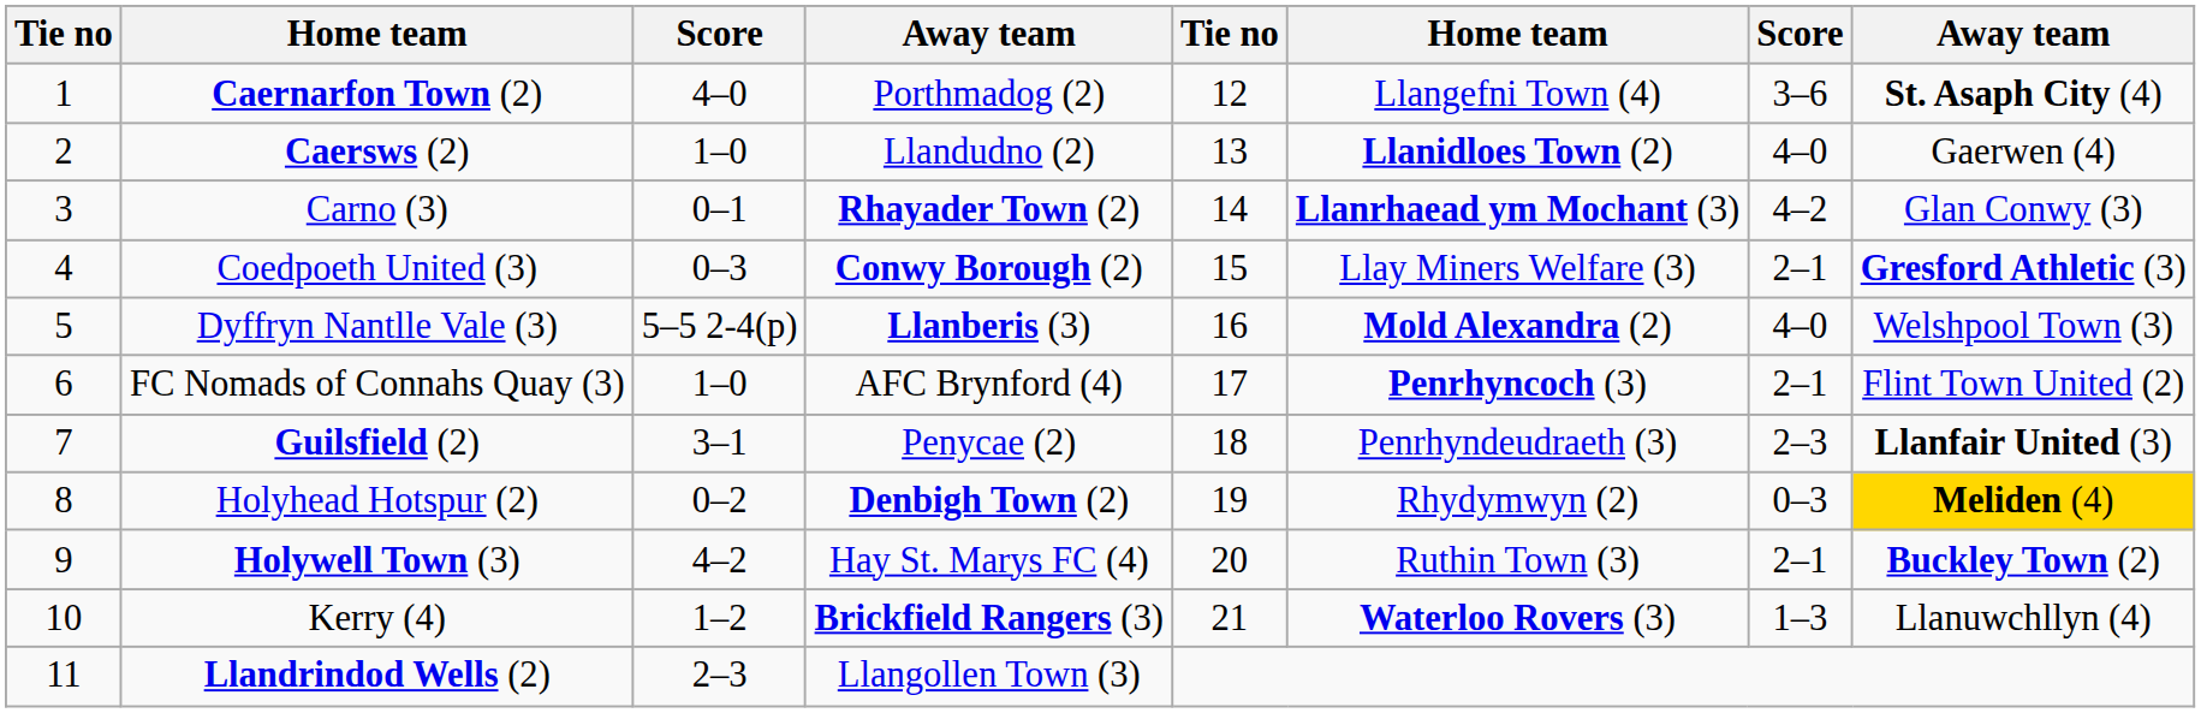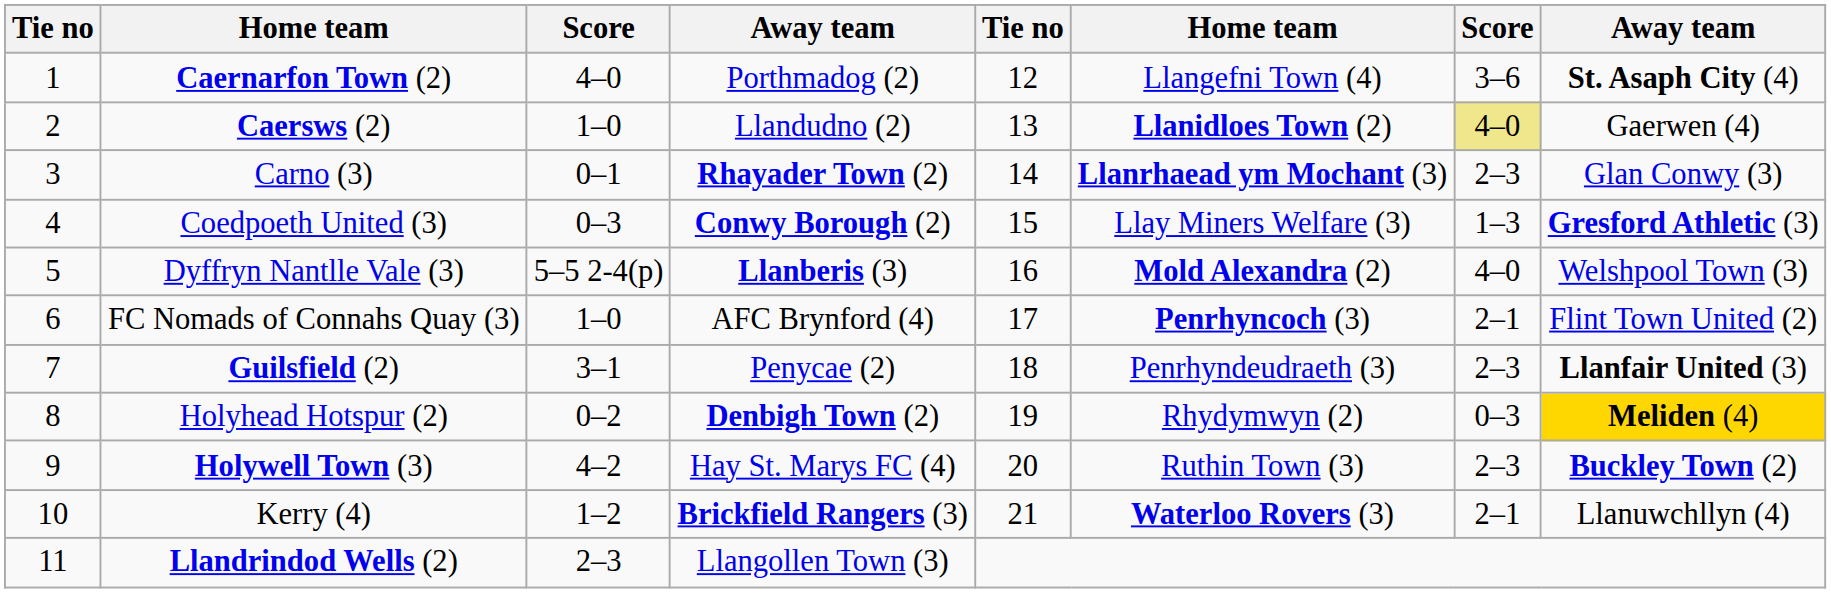 <table class="wikitable" style="text-align: center">
 <tr>
 <th>Tie no</th>
 <th>Home team</th>
 <th>Score</th>
 <th>Away team</th>
 <th>Tie no</th>
 <th>Home team</th>
 <th>Score</th>
 <th>Away team</th>
 </tr>
 <tr>
 <td>1</td>
 <td><strong><a href='#'>Caernarfon Town</a></strong> (2)</td>
 <td>4–0</td>
 <td><a href='#'>Porthmadog</a> (2)</td>
 <td>12</td>
 <td><a href='#'>Llangefni Town</a> (4)</td>
 <td>3–6</td>
 <td><strong>St. Asaph City</strong> (4)</td>
 </tr>
 <tr>
 <td>2</td>
 <td><strong><a href='#'>Caersws</a></strong> (2)</td>
 <td>1–0</td>
 <td><a href='#'>Llandudno</a> (2)</td>
 <td>13</td>
 <td><strong><a href='#'>Llanidloes Town</a></strong> (2)</td>
-<td>4–0</td>
+<td style="background: khaki;">4–0</td>
 <td>Gaerwen (4)</td>
 </tr>
 <tr>
 <td>3</td>
 <td><a href='#'>Carno</a> (3)</td>
 <td>0–1</td>
 <td><strong><a href='#'>Rhayader Town</a></strong> (2)</td>
 <td>14</td>
 <td><strong><a href='#'>Llanrhaead ym Mochant</a></strong> (3)</td>
-<td>4–2</td>
+<td>2–3</td>
 <td><a href='#'>Glan Conwy</a> (3)</td>
 </tr>
 <tr>
 <td>4</td>
 <td><a href='#'>Coedpoeth United</a> (3)</td>
 <td>0–3</td>
 <td><strong><a href='#'>Conwy Borough</a></strong> (2)</td>
 <td>15</td>
 <td><a href='#'>Llay Miners Welfare</a> (3)</td>
-<td>2–1</td>
+<td>1–3</td>
 <td><strong><a href='#'>Gresford Athletic</a></strong> (3)</td>
 </tr>
 <tr>
 <td>5</td>
 <td><a href='#'>Dyffryn Nantlle Vale</a> (3)</td>
 <td>5–5  2-4(p)</td>
 <td><strong><a href='#'>Llanberis</a></strong> (3)</td>
 <td>16</td>
 <td><strong><a href='#'>Mold Alexandra</a></strong> (2)</td>
 <td>4–0</td>
 <td><a href='#'>Welshpool Town</a> (3)</td>
 </tr>
 <tr>
 <td>6</td>
 <td>FC Nomads of Connahs Quay (3)</td>
 <td>1–0 </td>
 <td>AFC Brynford (4)</td>
 <td>17</td>
 <td><strong><a href='#'>Penrhyncoch</a></strong> (3)</td>
 <td>2–1</td>
 <td><a href='#'>Flint Town United</a> (2)</td>
 </tr>
 <tr>
 <td>7</td>
 <td><strong><a href='#'>Guilsfield</a></strong> (2)</td>
 <td>3–1</td>
 <td><a href='#'>Penycae</a> (2)</td>
 <td>18</td>
 <td><a href='#'>Penrhyndeudraeth</a> (3)</td>
 <td>2–3 </td>
 <td><strong>Llanfair United</strong> (3)</td>
 </tr>
 <tr>
 <td>8</td>
 <td><a href='#'>Holyhead Hotspur</a> (2)</td>
 <td>0–2</td>
 <td><strong><a href='#'>Denbigh Town</a></strong> (2)</td>
 <td>19</td>
 <td><a href='#'>Rhydymwyn</a> (2)</td>
 <td>0–3</td>
 <td style="background: gold;"><strong>Meliden</strong> (4)</td>
 </tr>
 <tr>
 <td>9</td>
 <td><strong><a href='#'>Holywell Town</a></strong> (3)</td>
 <td>4–2</td>
 <td><a href='#'>Hay St. Marys FC</a> (4)</td>
 <td>20</td>
 <td><a href='#'>Ruthin Town</a> (3)</td>
-<td>2–1</td>
+<td>2–3</td>
 <td><strong><a href='#'>Buckley Town</a></strong> (2)</td>
 </tr>
 <tr>
 <td>10</td>
 <td>Kerry (4)</td>
 <td>1–2</td>
 <td><strong><a href='#'>Brickfield Rangers</a></strong> (3)</td>
 <td>21</td>
 <td><strong><a href='#'>Waterloo Rovers</a></strong> (3)</td>
-<td>1–3</td>
+<td>2–1</td>
 <td>Llanuwchllyn (4)</td>
 </tr>
 <tr>
 <td>11</td>
 <td><strong><a href='#'>Llandrindod Wells</a></strong> (2)</td>
 <td>2–3 </td>
 <td><a href='#'>Llangollen Town</a> (3)</td>
 </tr>
 </table>
